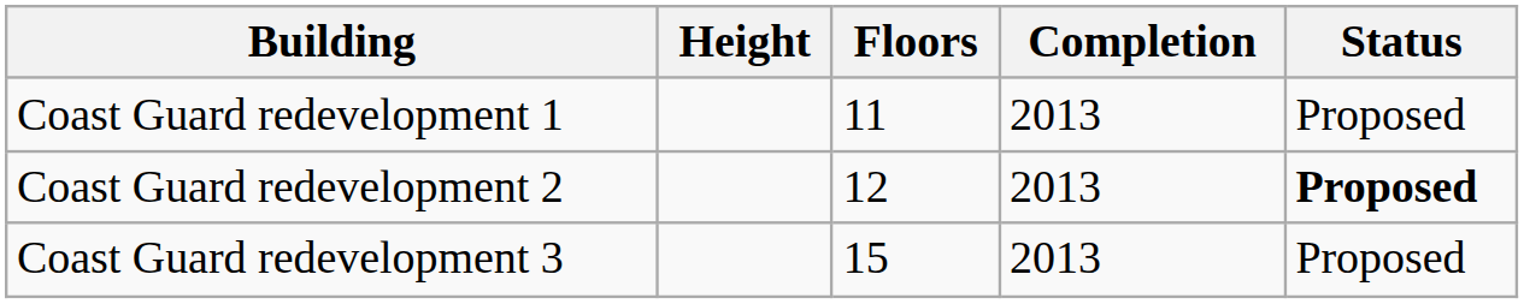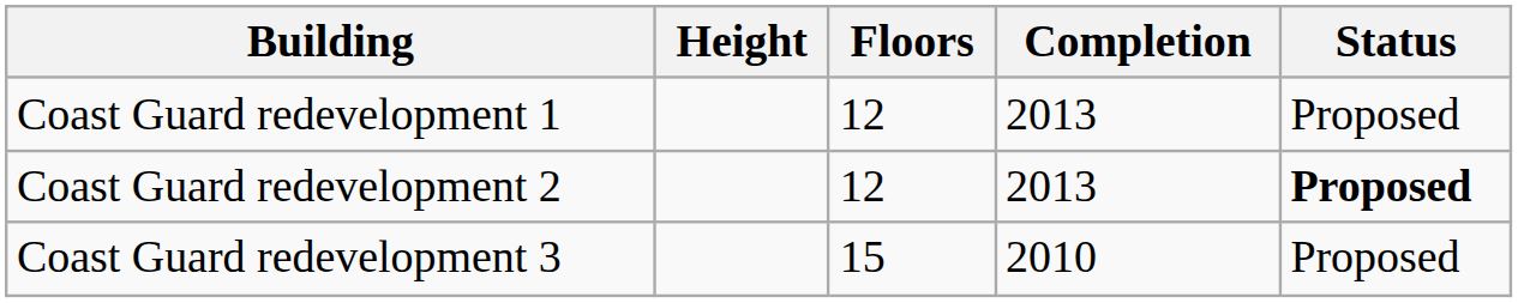 <table class="wikitable sortable" width="60%">
 <tr>
 <th>Building</th>
 <th>Height</th>
 <th>Floors</th>
 <th>Completion</th>
 <th>Status</th>
 </tr>
 <tr>
 <td>Coast Guard redevelopment 1</td>
 <td></td>
-<td>11</td>
+<td>12</td>
 <td>2013</td>
 <td> Proposed</td>
 </tr>
 <tr>
 <td>Coast Guard redevelopment 2</td>
 <td></td>
 <td>12</td>
 <td>2013</td>
 <td><strong> Proposed</strong></td>
 </tr>
 <tr>
 <td>Coast Guard redevelopment 3</td>
 <td></td>
 <td>15</td>
-<td>2013</td>
+<td>2010</td>
 <td> Proposed</td>
 </tr>
 </table>
